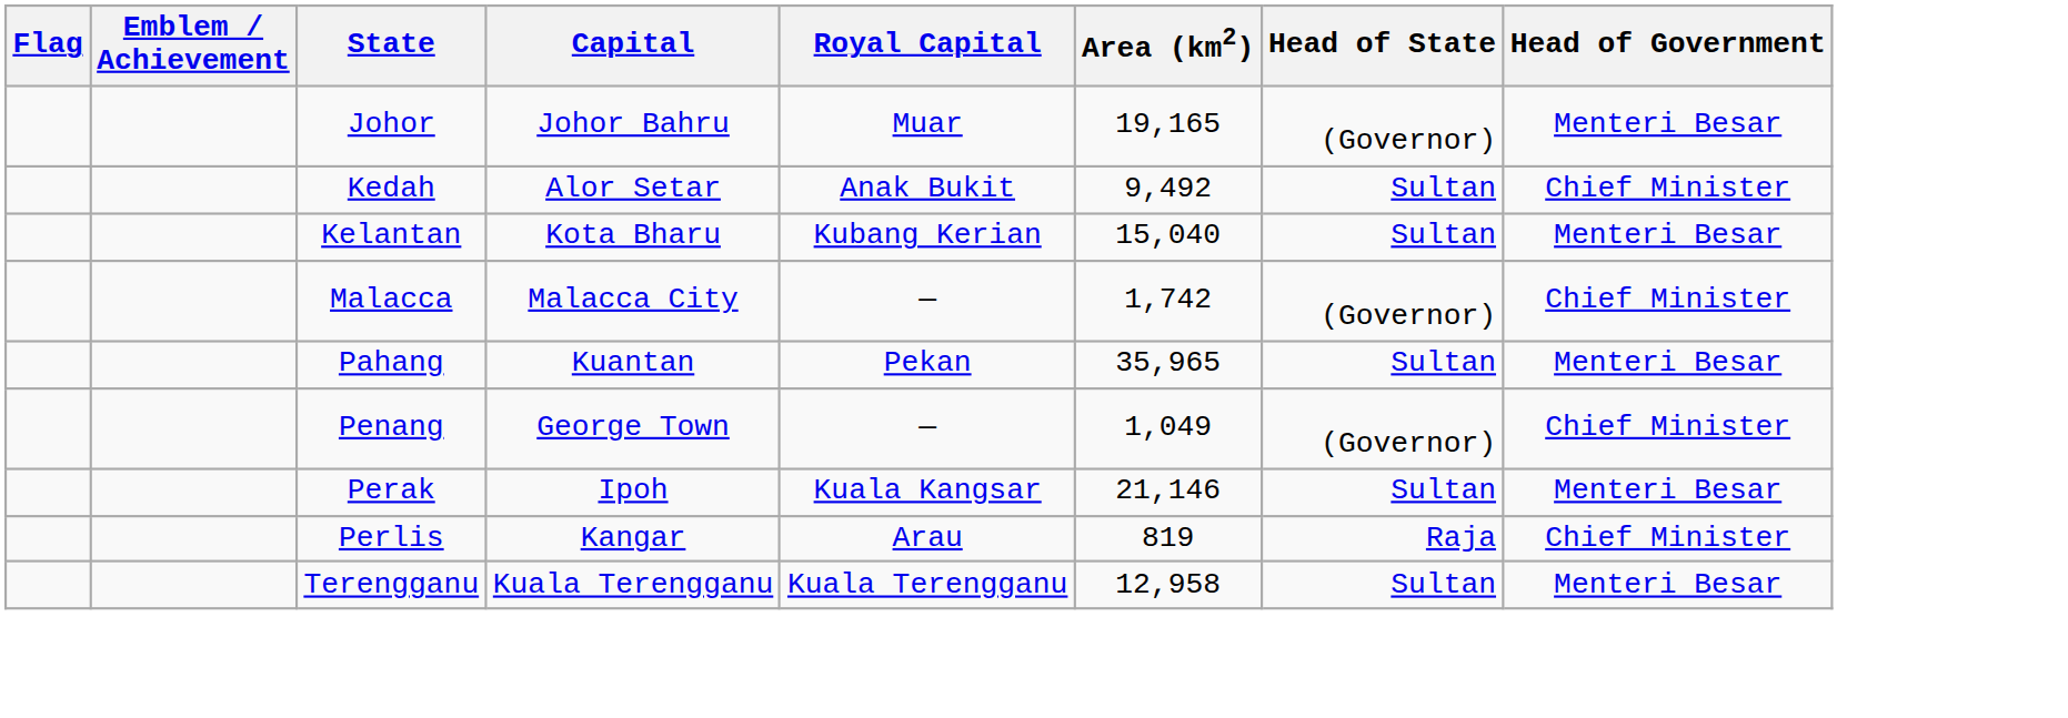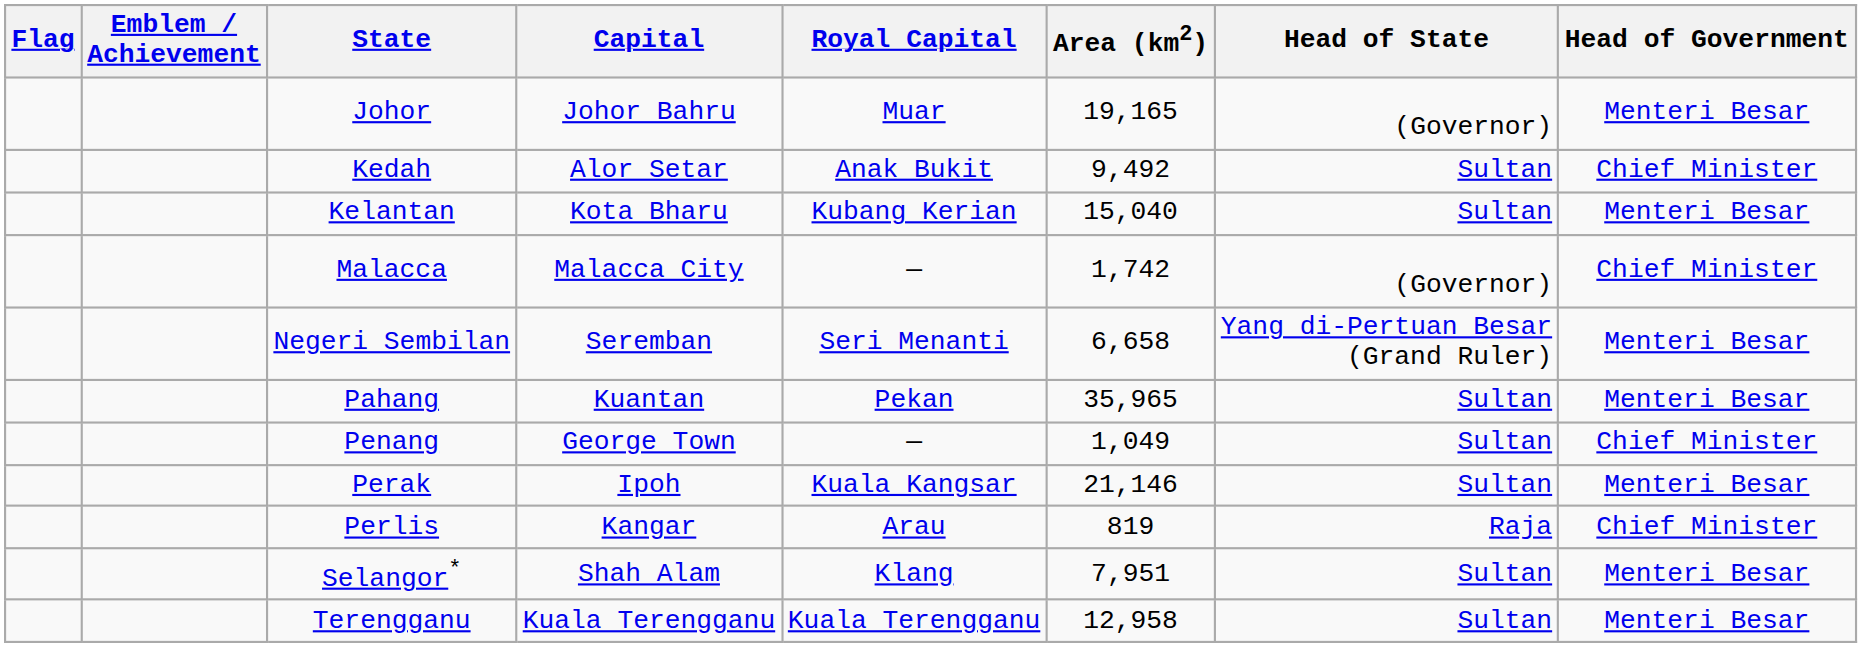 <table class="wikitable noresize sortable" style="text-align:center; font-size:95%">
 <tr>
 <th class="unsortable"><a href='#'>Flag</a></th>
 <th class="unsortable"><a href='#'>Emblem /<br>Achievement</a></th>
 <th><a href='#'>State</a></th>
 <th><a href='#'>Capital</a></th>
 <th><a href='#'>Royal Capital</a></th>
 <th>Area (km<sup>2</sup>)</th>
 <th>Head of State</th>
 <th>Head of Government</th>
 </tr>
 <tr>
 <td></td>
 <td></td>
 <td><a href='#'>Johor</a></td>
 <td><a href='#'>Johor Bahru</a></td>
 <td><a href='#'>Muar</a></td>
 <td>19,165</td>
 <td align="right"><br>(Governor)</td>
 <td align=“right”><a href='#'>Menteri Besar</a></td>
 </tr>
 <tr>
 <td></td>
 <td></td>
 <td><a href='#'>Kedah</a></td>
 <td><a href='#'>Alor Setar</a></td>
 <td><a href='#'>Anak Bukit</a></td>
 <td>9,492</td>
 <td align="right"><a href='#'>Sultan</a></td>
 <td align=“right”><a href='#'>Chief Minister</a></td>
 </tr>
 <tr>
 <td></td>
 <td></td>
 <td><a href='#'>Kelantan</a></td>
 <td><a href='#'>Kota Bharu</a></td>
 <td><a href='#'>Kubang Kerian</a></td>
 <td>15,040</td>
 <td align="right"><a href='#'>Sultan</a></td>
 <td align=“right”><a href='#'>Menteri Besar</a></td>
 </tr>
 <tr>
 <td></td>
 <td></td>
 <td><a href='#'>Malacca</a> </td>
 <td><a href='#'>Malacca City</a></td>
 <td>—</td>
 <td>1,742</td>
 <td align="right"><br>(Governor)</td>
 <td align=“right”><a href='#'>Chief Minister</a></td>
 </tr>
 <tr>
 <td></td>
 <td></td>
+<td><a href='#'>Negeri Sembilan</a></td>
+<td><a href='#'>Seremban</a></td>
+<td><a href='#'>Seri Menanti</a></td>
+<td>6,658</td>
+<td align="right"><a href='#'>Yang di-Pertuan Besar</a><br>(Grand Ruler)</td>
+<td align=“right”><a href='#'>Menteri Besar</a></td>
+</tr>
+<tr>
+<td></td>
+<td></td>
 <td><a href='#'>Pahang</a></td>
 <td><a href='#'>Kuantan</a></td>
 <td><a href='#'>Pekan</a></td>
 <td>35,965</td>
 <td align="right"><a href='#'>Sultan</a></td>
 <td align=“right”><a href='#'>Menteri Besar</a></td>
 </tr>
 <tr>
 <td></td>
 <td></td>
 <td><a href='#'>Penang</a> </td>
 <td><a href='#'>George Town</a></td>
 <td>—</td>
 <td>1,049</td>
-<td align="right"><br>(Governor)</td>
+<td align="right"><a href='#'>Sultan</a></td>
 <td align=“right”><a href='#'>Chief Minister</a></td>
 </tr>
 <tr>
 <td></td>
 <td></td>
 <td><a href='#'>Perak</a></td>
 <td><a href='#'>Ipoh</a></td>
 <td><a href='#'>Kuala Kangsar</a></td>
 <td>21,146</td>
 <td align="right"><a href='#'>Sultan</a></td>
 <td align=“right”><a href='#'>Menteri Besar</a></td>
 </tr>
 <tr>
 <td></td>
 <td></td>
 <td><a href='#'>Perlis</a></td>
 <td><a href='#'>Kangar</a></td>
 <td><a href='#'>Arau</a></td>
 <td>819</td>
 <td align="right"><a href='#'>Raja</a></td>
 <td align=“right”><a href='#'>Chief Minister</a></td>
 </tr>
 <tr>
 <td></td>
 <td></td>
+<td><a href='#'>Selangor</a><sup>*</sup></td>
+<td><a href='#'>Shah Alam</a></td>
+<td><a href='#'>Klang</a></td>
+<td>7,951</td>
+<td align="right"><a href='#'>Sultan</a></td>
+<td align=“right”><a href='#'>Menteri Besar</a></td>
+</tr>
+<tr>
+<td></td>
+<td></td>
 <td><a href='#'>Terengganu</a></td>
 <td><a href='#'>Kuala Terengganu</a></td>
 <td><a href='#'>Kuala Terengganu</a></td>
 <td>12,958</td>
 <td align="right"><a href='#'>Sultan</a></td>
 <td align=“right”><a href='#'>Menteri Besar</a></td>
 </tr>
 </table>
